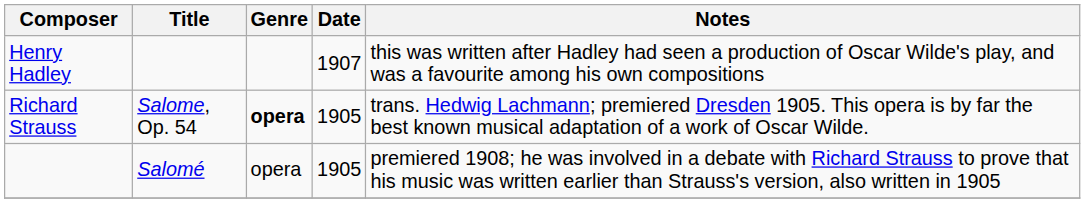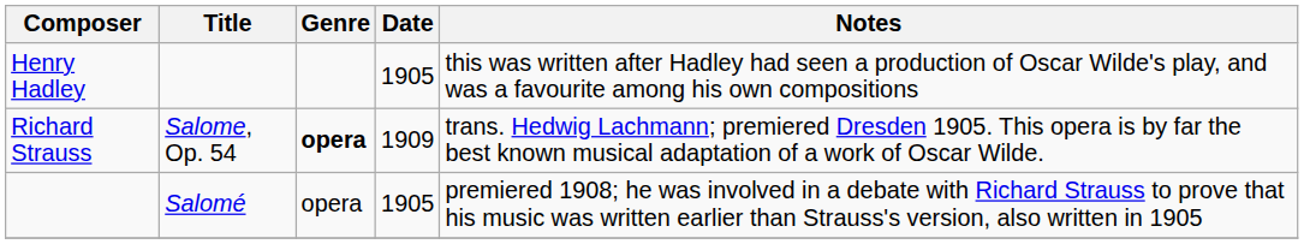 <table class="wikitable sortable" style="text-align: left">
 <tr>
 <th>Composer</th>
 <th>Title</th>
 <th>Genre</th>
 <th>Date</th>
 <th>Notes</th>
 </tr>
 <tr>
 <td><a href='#'>Henry Hadley</a></td>
 <td></td>
 <td></td>
-<td>1907</td>
+<td>1905</td>
 <td>this was written after Hadley had seen a production of Oscar Wilde's play, and was a favourite among his own compositions</td>
 </tr>
 <tr>
 <td><a href='#'>Richard Strauss</a></td>
 <td><em><a href='#'>Salome</a></em>, Op. 54</td>
 <td><strong>opera</strong></td>
-<td>1905</td>
+<td>1909</td>
 <td>trans. <a href='#'>Hedwig Lachmann</a>; premiered <a href='#'>Dresden</a> 1905.  This opera is by far the best known musical adaptation of a work of Oscar Wilde.</td>
 </tr>
 <tr>
 <td></td>
 <td><em><a href='#'>Salomé</a></em></td>
 <td>opera</td>
 <td>1905</td>
 <td>premiered 1908; he was involved in a debate with <a href='#'>Richard Strauss</a> to prove that his music was written earlier than Strauss's version, also written in 1905</td>
 </tr>
 <tr>
 </tr>
 </table>
